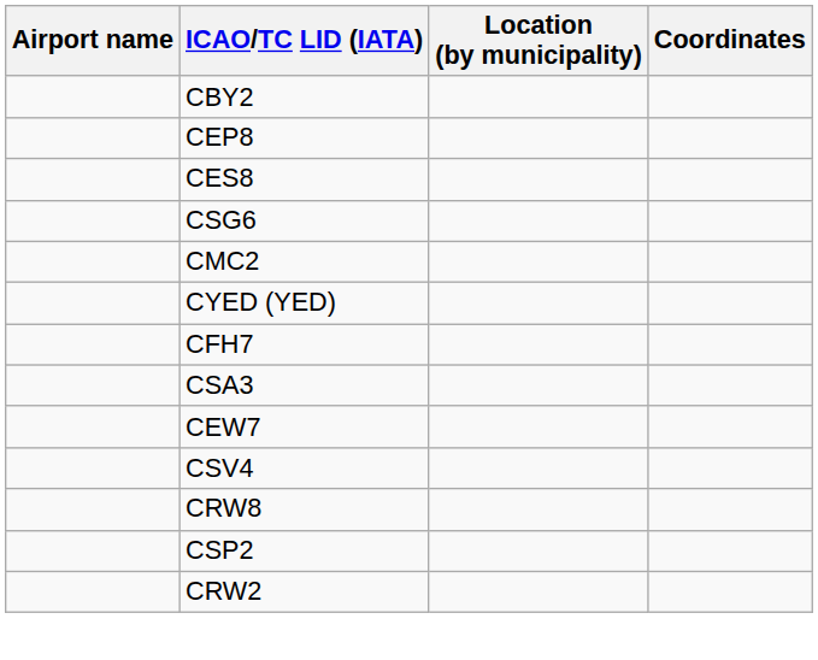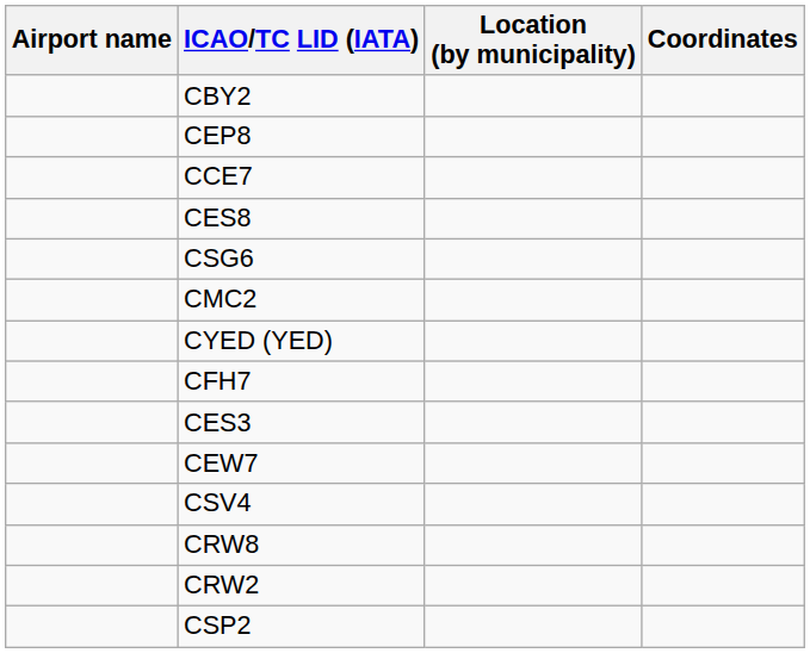 <table class="wikitable sortable">
 <tr>
 <th>Airport name</th>
 <th><a href='#'>ICAO</a>/<a href='#'>TC</a> <a href='#'>LID</a> (<a href='#'>IATA</a>)</th>
 <th>Location<br>(by municipality)</th>
 <th class=unsortable>Coordinates</th>
 </tr>
 <tr>
 <td></td>
 <td>CBY2</td>
 <td></td>
 <td></td>
 </tr>
 <tr>
 <td></td>
 <td>CEP8</td>
+<td></td>
+<td></td>
+</tr>
+<tr>
+<td></td>
+<td>CCE7</td>
 <td></td>
 <td></td>
 </tr>
 <tr>
 <td></td>
 <td>CES8</td>
 <td></td>
 <td></td>
 </tr>
 <tr>
 <td></td>
 <td>CSG6</td>
 <td></td>
 <td></td>
 </tr>
 <tr>
 <td></td>
 <td>CMC2</td>
 <td></td>
 <td></td>
 </tr>
 <tr>
 <td></td>
 <td>CYED (YED)</td>
 <td></td>
 <td></td>
 </tr>
 <tr>
 <td></td>
 <td>CFH7</td>
 <td></td>
 <td></td>
 </tr>
 <tr>
 <td></td>
-<td>CSA3</td>
+<td>CES3</td>
 <td></td>
 <td></td>
 </tr>
 <tr>
 <td></td>
 <td>CEW7</td>
 <td></td>
 <td></td>
 </tr>
 <tr>
 <td></td>
 <td>CSV4</td>
 <td></td>
 <td></td>
 </tr>
 <tr>
 <td></td>
 <td>CRW8</td>
 <td></td>
 <td></td>
 </tr>
 <tr>
 <td></td>
-<td>CSP2</td>
+<td>CRW2</td>
 <td></td>
 <td></td>
 </tr>
 <tr>
 <td></td>
-<td>CRW2</td>
+<td>CSP2</td>
 <td></td>
 <td></td>
 </tr>
 </table>
